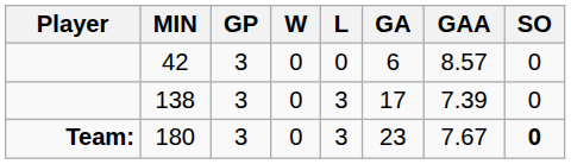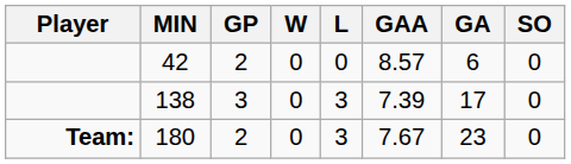 <table class="wikitable sortable" width="60%">
 <tr>
 <th bgcolor="#DDDDFF" width="10%">Player</th>
 <th width="3%" bgcolor="#DDDDFF" title="Minutes played">MIN</th>
 <th width="3%" bgcolor="#DDDDFF" title="Games played in">GP</th>
 <th width="3%" bgcolor="#DDDDFF" title="Wins">W</th>
 <th width="3%" bgcolor="#DDDDFF"title="Losses">L</th>
+<th width="3%" bgcolor="#DDDDFF" title="Goals against average">GAA</th>
 <th width="3%" bgcolor="#DDDDFF" title="Goals against">GA</th>
-<th width="3%" bgcolor="#DDDDFF" title="Goals against average">GAA</th>
 <th width="3%" bgcolor="#DDDDFF" title="Shut-outs">SO</th>
 </tr>
 <tr align="center">
 <td align="right"></td>
 <td>42</td>
-<td>3</td>
+<td>2</td>
 <td>0</td>
 <td>0</td>
+<td>8.57</td>
 <td>6</td>
-<td>8.57</td>
 <td>0</td>
 </tr>
 <tr align="center">
 <td align="right"></td>
 <td>138</td>
 <td>3</td>
 <td>0</td>
 <td>3</td>
+<td>7.39</td>
 <td>17</td>
-<td>7.39</td>
 <td>0</td>
 </tr>
 <tr align="center">
 <td align="right"><strong>Team:</strong></td>
 <td>180</td>
-<td>3</td>
+<td>2</td>
 <td>0</td>
 <td>3</td>
+<td>7.67</td>
 <td>23</td>
-<td>7.67</td>
-<td><strong>0</strong></td>
+<td>0</td>
 </tr>
 </table>
